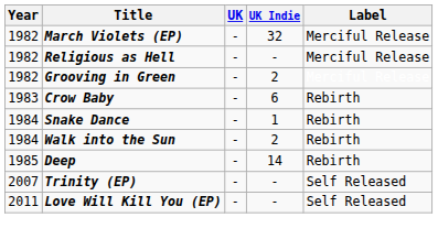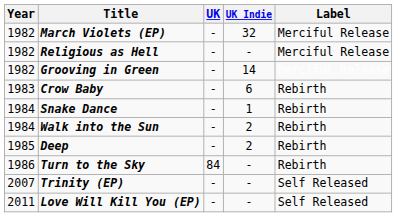 <table class="wikitable">
 <tr style="text-align:center;">
 <th>Year</th>
 <th>Title</th>
 <th><a href='#'>UK</a></th>
 <th><small><a href='#'>UK Indie</a></small></th>
 <th>Label</th>
 </tr>
 <tr>
 <td>1982</td>
 <td style="font-weight:bold; font-style:italic;">March Violets (EP)</td>
 <td style="text-align:center;">-</td>
 <td style="text-align:center;">32</td>
 <td>Merciful Release</td>
 </tr>
 <tr>
 <td>1982</td>
 <td style="font-weight:bold; font-style:italic;">Religious as Hell</td>
 <td style="text-align:center;">-</td>
 <td style="text-align:center;">-</td>
 <td>Merciful Release</td>
 </tr>
 <tr>
 <td>1982</td>
 <td style="font-weight:bold; font-style:italic;">Grooving in Green</td>
 <td style="text-align:center;">-</td>
-<td style="text-align:center;">2</td>
+<td style="text-align:center;">14</td>
 <td style="color:#FFF;">Merciful Release</td>
 </tr>
 <tr>
 <td>1983</td>
 <td style="font-weight:bold; font-style:italic;">Crow Baby</td>
 <td style="text-align:center;">-</td>
 <td style="text-align:center;">6</td>
 <td>Rebirth</td>
 </tr>
 <tr>
 <td>1984</td>
 <td style="font-weight:bold; font-style:italic;">Snake Dance</td>
 <td style="text-align:center;">-</td>
 <td style="text-align:center;">1</td>
 <td>Rebirth</td>
 </tr>
 <tr>
 <td>1984</td>
 <td style="font-weight:bold; font-style:italic;">Walk into the Sun</td>
 <td style="text-align:center;">-</td>
 <td style="text-align:center;">2</td>
 <td>Rebirth</td>
 </tr>
 <tr>
 <td>1985</td>
 <td style="font-weight:bold; font-style:italic;">Deep</td>
 <td style="text-align:center;">-</td>
-<td style="text-align:center;">14</td>
+<td style="text-align:center;">2</td>
+<td>Rebirth</td>
+</tr>
+<tr>
+<td>1986</td>
+<td style="font-weight:bold; font-style:italic;">Turn to the Sky</td>
+<td style="text-align:center;">84</td>
+<td style="text-align:center;">-</td>
 <td>Rebirth</td>
 </tr>
 <tr>
 <td>2007</td>
 <td style="font-weight:bold; font-style:italic;">Trinity (EP)</td>
 <td style="text-align:center;">-</td>
 <td style="text-align:center;">-</td>
 <td>Self Released</td>
 </tr>
 <tr>
 <td>2011</td>
 <td style="font-weight:bold; font-style:italic;">Love Will Kill You (EP)</td>
 <td style="text-align:center;">-</td>
 <td style="text-align:center;">-</td>
 <td>Self Released</td>
 </tr>
 </table>
